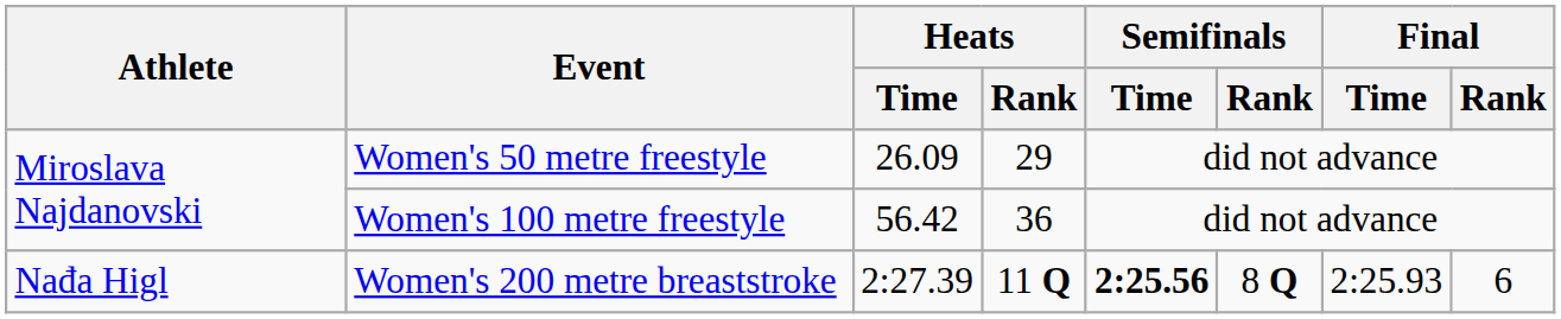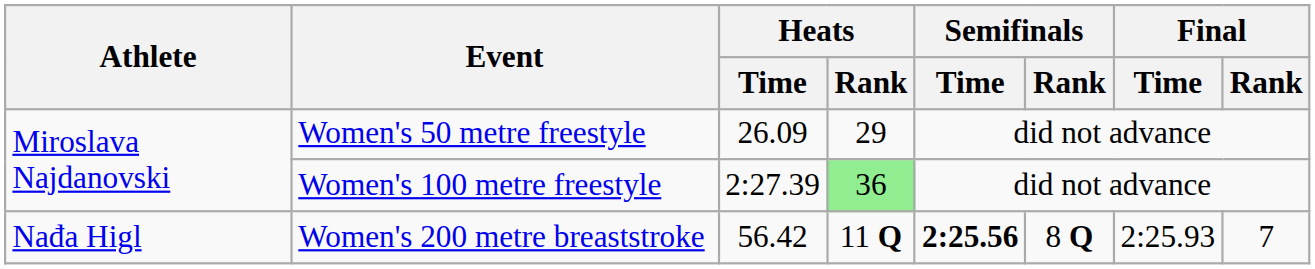 <table class=wikitable style="font-size:90%">
 <tr>
 <th rowspan="2" width=125>Athlete</th>
 <th rowspan="2" width=190>Event</th>
 <th colspan="2">Heats</th>
 <th colspan="2">Semifinals</th>
 <th colspan="2">Final</th>
 </tr>
 <tr>
 <th>Time</th>
 <th>Rank</th>
 <th>Time</th>
 <th>Rank</th>
 <th>Time</th>
 <th>Rank</th>
 </tr>
 <tr>
 <td rowspan="2"><a href='#'>Miroslava Najdanovski</a></td>
 <td><a href='#'>Women's 50 metre freestyle</a></td>
 <td align=center>26.09</td>
 <td align=center>29</td>
 <td align=center colspan=4>did not advance</td>
 </tr>
 <tr>
 <td><a href='#'>Women's 100 metre freestyle</a></td>
-<td align=center>56.42</td>
-<td align=center>36</td>
+<td align=center>2:27.39</td>
+<td align=center style="background: lightgreen;">36</td>
 <td align=center colspan=4>did not advance</td>
 </tr>
 <tr>
 <td rowspan="1"><a href='#'>Nađa Higl</a></td>
 <td><a href='#'>Women's 200 metre breaststroke</a></td>
-<td align=center>2:27.39</td>
+<td align=center>56.42</td>
 <td align=center>11 <strong>Q</strong></td>
 <td align=center><strong>2:25.56</strong></td>
 <td align=center>8 <strong>Q</strong></td>
 <td align=center>2:25.93</td>
-<td align=center>6</td>
+<td align=center>7</td>
 </tr>
 </table>
